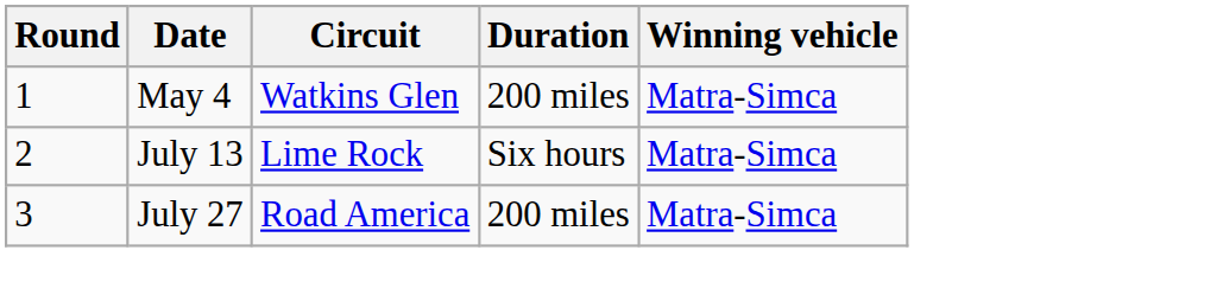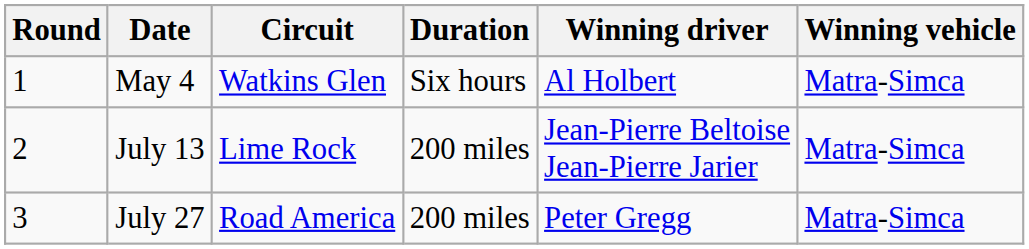 <table class="wikitable" style="font-size: 90%;">
 <tr>
 <th>Round</th>
 <th>Date</th>
 <th>Circuit</th>
 <th>Duration</th>
+<th>Winning driver</th>
 <th>Winning vehicle</th>
 </tr>
 <tr>
 <td>1</td>
 <td>May 4</td>
 <td><a href='#'>Watkins Glen</a></td>
-<td>200 miles</td>
+<td>Six hours</td>
+<td> <a href='#'>Al Holbert</a></td>
 <td><a href='#'>Matra</a>-<a href='#'>Simca</a></td>
 </tr>
 <tr>
 <td>2</td>
 <td>July 13</td>
 <td><a href='#'>Lime Rock</a></td>
-<td>Six hours</td>
+<td>200 miles</td>
+<td> <a href='#'>Jean-Pierre Beltoise</a><br> <a href='#'>Jean-Pierre Jarier</a></td>
 <td><a href='#'>Matra</a>-<a href='#'>Simca</a></td>
 </tr>
 <tr>
 <td>3</td>
 <td>July 27</td>
 <td><a href='#'>Road America</a></td>
 <td>200 miles</td>
+<td> <a href='#'>Peter Gregg</a></td>
 <td><a href='#'>Matra</a>-<a href='#'>Simca</a></td>
 </tr>
 </table>
